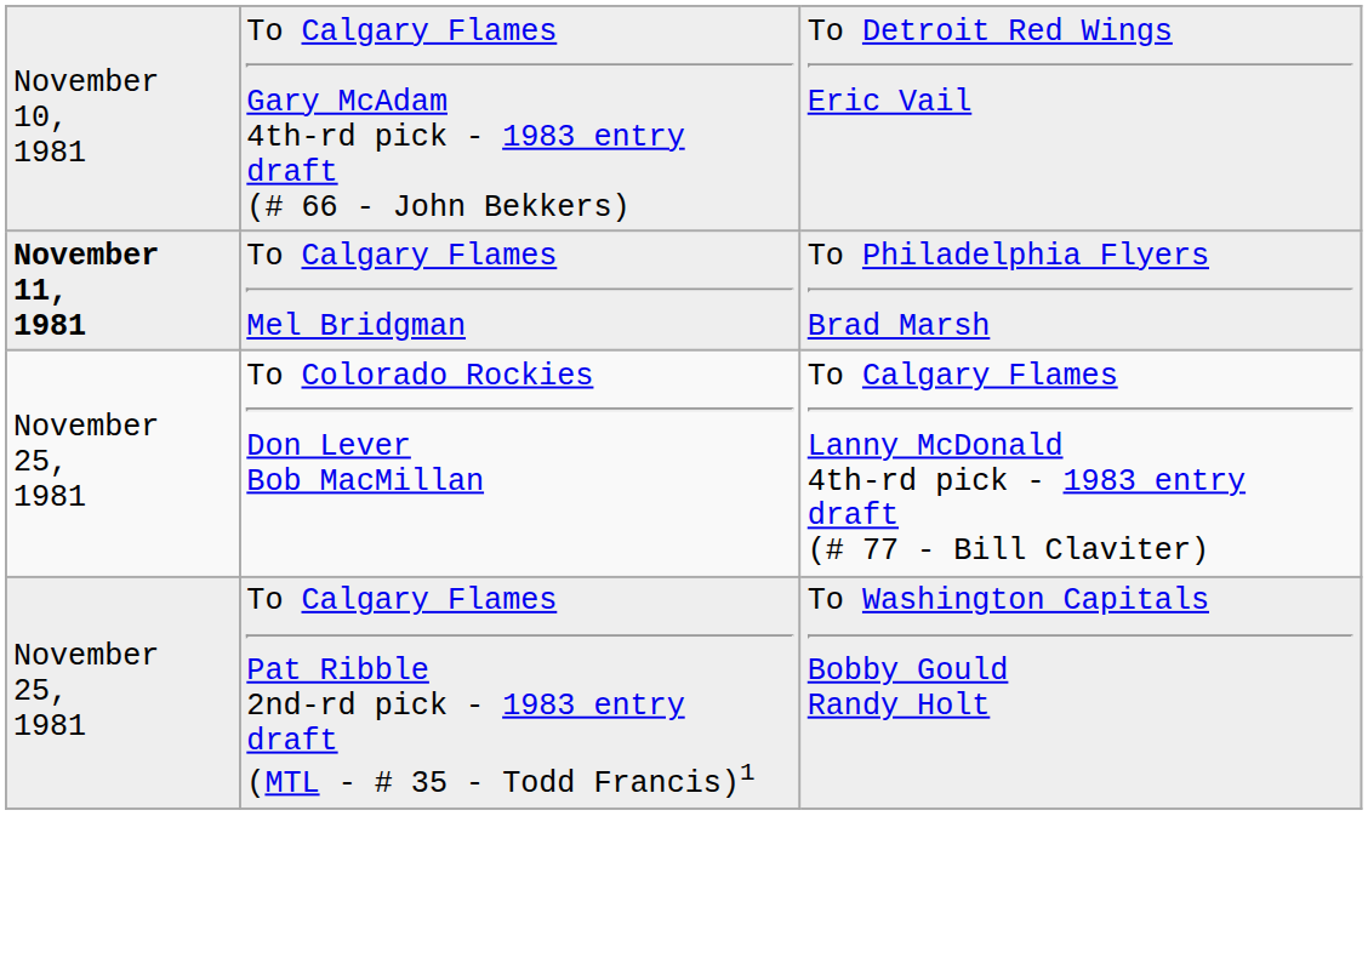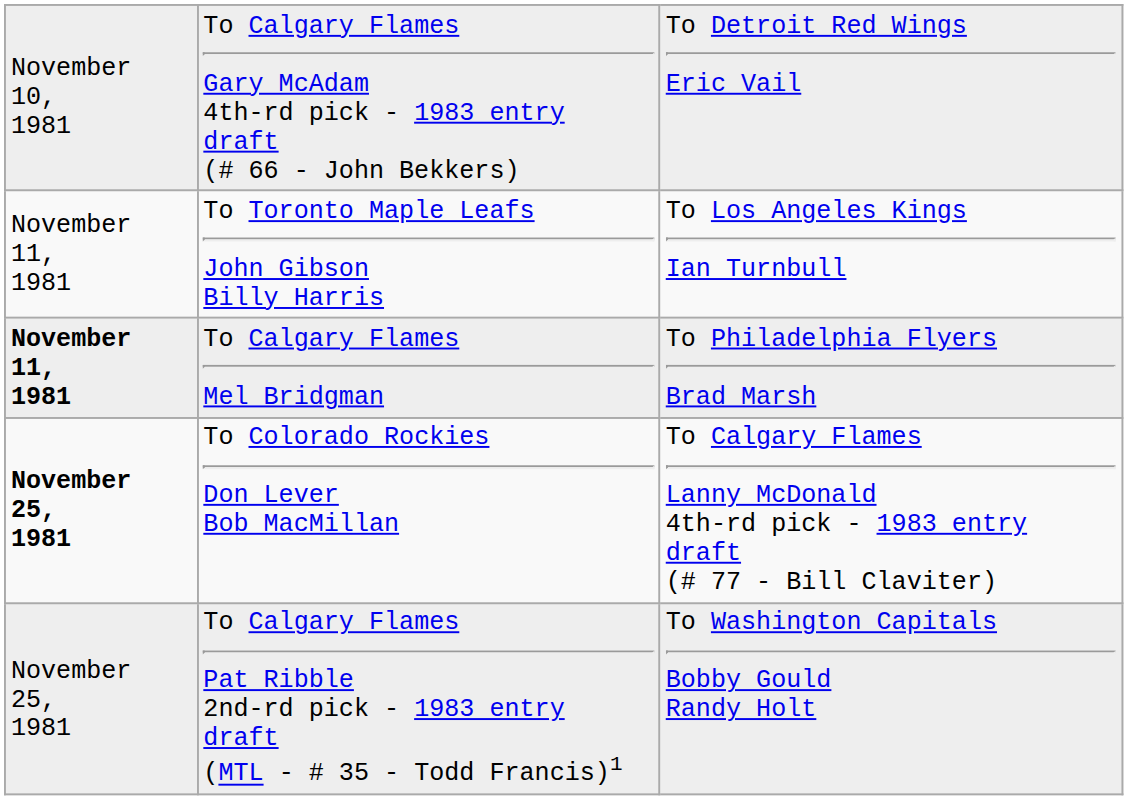 <table class="wikitable" style="border:1px solid #999; width:580px;">
 <tr style="background:#eee;">
 <td>November 10,<br>1981</td>
 <td valign="top">To <a href='#'>Calgary Flames</a><hr><a href='#'>Gary McAdam</a><br>4th-rd pick - <a href='#'>1983 entry draft</a><br>(# 66 - John Bekkers)</td>
 <td valign="top">To <a href='#'>Detroit Red Wings</a><hr><a href='#'>Eric Vail</a></td>
+</tr>
+<tr>
+<td>November 11,<br>1981</td>
+<td valign="top">To <a href='#'>Toronto Maple Leafs</a><hr><a href='#'>John Gibson</a><br><a href='#'>Billy Harris</a></td>
+<td valign="top">To <a href='#'>Los Angeles Kings</a><hr><a href='#'>Ian Turnbull</a></td>
 </tr>
 <tr style="background:#eee;">
 <td><strong>November 11,<br>1981</strong></td>
 <td valign="top">To <a href='#'>Calgary Flames</a><hr><a href='#'>Mel Bridgman</a></td>
 <td valign="top">To <a href='#'>Philadelphia Flyers</a><hr><a href='#'>Brad Marsh</a></td>
 </tr>
 <tr>
-<td>November 25,<br>1981</td>
+<td><strong>November 25,<br>1981</strong></td>
 <td valign="top">To <a href='#'>Colorado Rockies</a><hr><a href='#'>Don Lever</a><br><a href='#'>Bob MacMillan</a></td>
 <td valign="top">To <a href='#'>Calgary Flames</a><hr><a href='#'>Lanny McDonald</a><br>4th-rd pick - <a href='#'>1983 entry draft</a><br>(# 77 - Bill Claviter)</td>
 </tr>
 <tr style="background:#eee;">
 <td>November 25,<br>1981</td>
 <td valign="top">To <a href='#'>Calgary Flames</a><hr><a href='#'>Pat Ribble</a><br>2nd-rd pick - <a href='#'>1983 entry draft</a><br>(<a href='#'>MTL</a> - # 35 - Todd Francis)<sup>1</sup></td>
 <td valign="top">To <a href='#'>Washington Capitals</a><hr><a href='#'>Bobby Gould</a><br><a href='#'>Randy Holt</a></td>
 </tr>
 </table>
